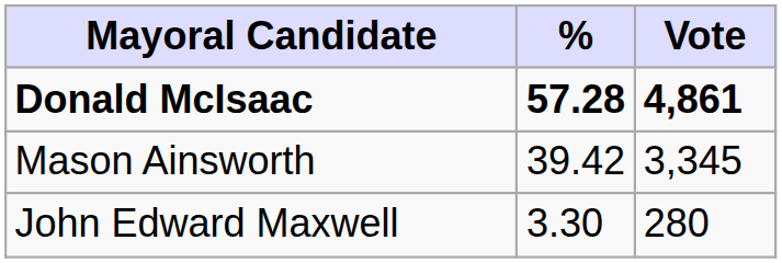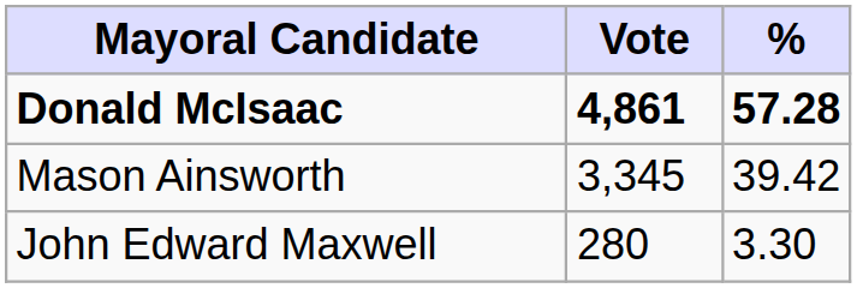 <table class="wikitable">
 <tr>
 <th style="background:#ddf; width:200px;">Mayoral Candidate</th>
+<th style="background:#ddf; width:50px;">Vote</th>
 <th style="background:#ddf; width:30px;">%</th>
-<th style="background:#ddf; width:50px;">Vote</th>
 </tr>
 <tr>
 <td><strong>Donald McIsaac</strong></td>
+<td><strong>4,861</strong></td>
 <td><strong>57.28</strong></td>
-<td><strong>4,861</strong></td>
 </tr>
 <tr>
 <td>Mason Ainsworth</td>
+<td>3,345</td>
 <td>39.42</td>
-<td>3,345</td>
 </tr>
 <tr>
 <td>John Edward Maxwell</td>
+<td>280</td>
 <td>3.30</td>
-<td>280</td>
 </tr>
 </table>
